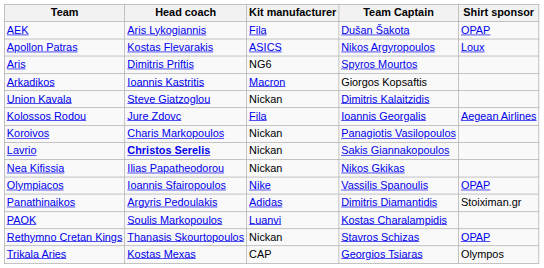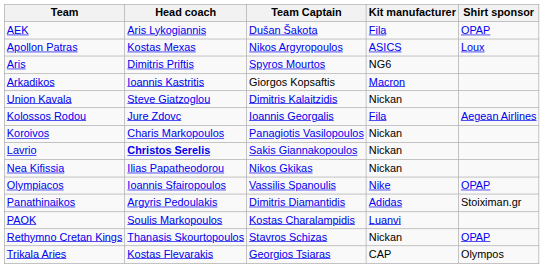 <table class="wikitable sortable" text-align: left;">
 <tr>
 <th>Team</th>
 <th>Head coach</th>
+<th>Team Captain</th>
 <th>Kit manufacturer</th>
-<th>Team Captain</th>
 <th>Shirt sponsor</th>
 </tr>
 <tr>
 <td><a href='#'>AEK</a></td>
 <td> <a href='#'>Aris Lykogiannis</a></td>
+<td> <a href='#'>Dušan Šakota</a></td>
 <td><a href='#'>Fila</a></td>
-<td> <a href='#'>Dušan Šakota</a></td>
 <td><a href='#'>OPAP</a></td>
 </tr>
 <tr>
 <td><a href='#'>Apollon Patras</a></td>
-<td> <a href='#'>Kostas Flevarakis</a></td>
+<td> <a href='#'>Kostas Mexas</a></td>
+<td> <a href='#'>Nikos Argyropoulos</a></td>
 <td><a href='#'>ASICS</a></td>
-<td> <a href='#'>Nikos Argyropoulos</a></td>
 <td><a href='#'>Loux</a></td>
 </tr>
 <tr>
 <td><a href='#'>Aris</a></td>
 <td> <a href='#'>Dimitris Priftis</a></td>
+<td> <a href='#'>Spyros Mourtos</a></td>
 <td>NG6</td>
-<td> <a href='#'>Spyros Mourtos</a></td>
 <td></td>
 </tr>
 <tr>
 <td><a href='#'>Arkadikos</a></td>
 <td> <a href='#'>Ioannis Kastritis</a></td>
+<td> Giorgos Kopsaftis</td>
 <td><a href='#'>Macron</a></td>
-<td> Giorgos Kopsaftis</td>
 <td></td>
 </tr>
 <tr>
 <td><a href='#'>Union Kavala</a></td>
 <td> <a href='#'>Steve Giatzoglou</a></td>
+<td> <a href='#'>Dimitris Kalaitzidis</a></td>
 <td>Nickan</td>
-<td> <a href='#'>Dimitris Kalaitzidis</a></td>
 <td></td>
 </tr>
 <tr>
 <td><a href='#'>Kolossos Rodou</a></td>
 <td> <a href='#'>Jure Zdovc</a></td>
+<td> <a href='#'>Ioannis Georgalis</a></td>
 <td><a href='#'>Fila</a></td>
-<td> <a href='#'>Ioannis Georgalis</a></td>
 <td><a href='#'>Aegean Airlines</a></td>
 </tr>
 <tr>
 <td><a href='#'>Koroivos</a></td>
 <td> <a href='#'>Charis Markopoulos</a></td>
+<td> <a href='#'>Panagiotis Vasilopoulos</a></td>
 <td>Nickan</td>
-<td> <a href='#'>Panagiotis Vasilopoulos</a></td>
 <td></td>
 </tr>
 <tr>
 <td><a href='#'>Lavrio</a></td>
 <td><strong> <a href='#'>Christos Serelis</a></strong></td>
+<td> <a href='#'>Sakis Giannakopoulos</a></td>
 <td>Nickan</td>
-<td> <a href='#'>Sakis Giannakopoulos</a></td>
 <td></td>
 </tr>
 <tr>
 <td><a href='#'>Nea Kifissia</a></td>
 <td> <a href='#'>Ilias Papatheodorou</a></td>
+<td> <a href='#'>Nikos Gkikas</a></td>
 <td>Nickan</td>
-<td> <a href='#'>Nikos Gkikas</a></td>
 <td></td>
 </tr>
 <tr>
 <td><a href='#'>Olympiacos</a></td>
 <td> <a href='#'>Ioannis Sfairopoulos</a></td>
+<td> <a href='#'>Vassilis Spanoulis</a></td>
 <td><a href='#'>Nike</a></td>
-<td> <a href='#'>Vassilis Spanoulis</a></td>
 <td><a href='#'>OPAP</a></td>
 </tr>
 <tr>
 <td><a href='#'>Panathinaikos</a></td>
 <td> <a href='#'>Argyris Pedoulakis</a></td>
+<td> <a href='#'>Dimitris Diamantidis</a></td>
 <td><a href='#'>Adidas</a></td>
-<td> <a href='#'>Dimitris Diamantidis</a></td>
 <td>Stoiximan.gr</td>
 </tr>
 <tr>
 <td><a href='#'>PAOK</a></td>
 <td> <a href='#'>Soulis Markopoulos</a></td>
+<td> <a href='#'>Kostas Charalampidis</a></td>
 <td><a href='#'>Luanvi</a></td>
-<td> <a href='#'>Kostas Charalampidis</a></td>
 <td></td>
 </tr>
 <tr>
 <td><a href='#'>Rethymno Cretan Kings</a></td>
 <td> <a href='#'>Thanasis Skourtopoulos</a></td>
+<td> <a href='#'>Stavros Schizas</a></td>
 <td>Nickan</td>
-<td> <a href='#'>Stavros Schizas</a></td>
 <td><a href='#'>OPAP</a></td>
 </tr>
 <tr>
 <td><a href='#'>Trikala Aries</a></td>
-<td> <a href='#'>Kostas Mexas</a></td>
+<td> <a href='#'>Kostas Flevarakis</a></td>
+<td> <a href='#'>Georgios Tsiaras</a></td>
 <td>CAP</td>
-<td> <a href='#'>Georgios Tsiaras</a></td>
 <td>Olympos</td>
 </tr>
 </table>
